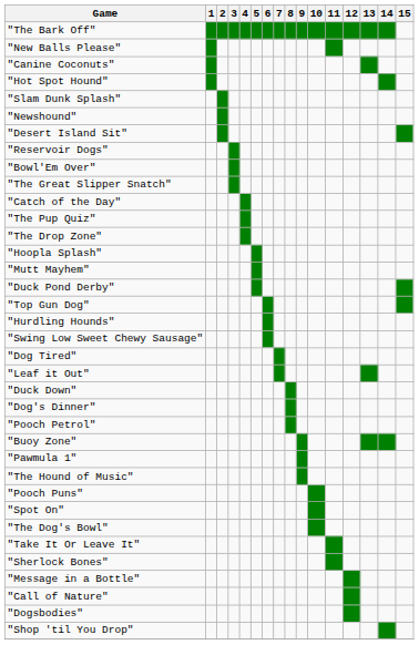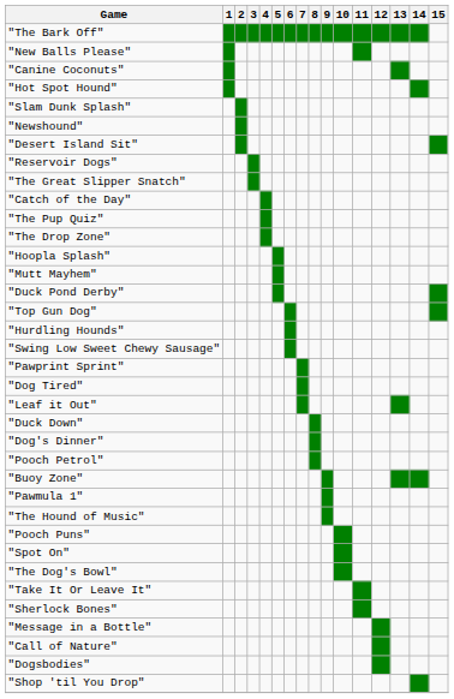 <table class="wikitable">
 <tr>
 <th>Game</th>
 <th>1</th>
 <th>2</th>
 <th>3</th>
 <th>4</th>
 <th>5</th>
 <th>6</th>
 <th>7</th>
 <th>8</th>
 <th>9</th>
 <th>10</th>
 <th>11</th>
 <th>12</th>
 <th>13</th>
 <th>14</th>
 <th>15</th>
 </tr>
 <tr>
 <td>"The Bark Off"</td>
 <td style="text-align:center; background:green"></td>
 <td style="text-align:center; background:green"></td>
 <td style="text-align:center; background:green"></td>
 <td style="text-align:center; background:green"></td>
 <td style="text-align:center; background:green"></td>
 <td style="text-align:center; background:green"></td>
 <td style="text-align:center; background:green"></td>
 <td style="text-align:center; background:green"></td>
 <td style="text-align:center; background:green"></td>
 <td style="text-align:center; background:green"></td>
 <td style="text-align:center; background:green"></td>
 <td style="text-align:center; background:green"></td>
 <td style="text-align:center; background:green"></td>
 <td style="text-align:center; background:green"></td>
 <td></td>
 </tr>
 <tr>
 <td>"New Balls Please"</td>
 <td style="text-align:center; background:green"></td>
 <td></td>
 <td></td>
 <td></td>
 <td></td>
 <td></td>
 <td></td>
 <td></td>
 <td></td>
 <td></td>
 <td style="text-align:center; background:green"></td>
 <td></td>
 <td></td>
 <td></td>
 <td></td>
 </tr>
 <tr>
 <td>"Canine Coconuts"</td>
 <td style="text-align:center; background:green"></td>
 <td></td>
 <td></td>
 <td></td>
 <td></td>
 <td></td>
 <td></td>
 <td></td>
 <td></td>
 <td></td>
 <td></td>
 <td></td>
 <td style="text-align:center; background:green"></td>
 <td></td>
 <td></td>
 </tr>
 <tr>
 <td>"Hot Spot Hound"</td>
 <td style="text-align:center; background:green"></td>
 <td></td>
 <td></td>
 <td></td>
 <td></td>
 <td></td>
 <td></td>
 <td></td>
 <td></td>
 <td></td>
 <td></td>
 <td></td>
 <td></td>
 <td style="text-align:center; background:green"></td>
 <td></td>
 </tr>
 <tr>
 <td>"Slam Dunk Splash"</td>
 <td></td>
 <td style="text-align:center; background:green"></td>
 <td></td>
 <td></td>
 <td></td>
 <td></td>
 <td></td>
 <td></td>
 <td></td>
 <td></td>
 <td></td>
 <td></td>
 <td></td>
 <td></td>
 <td></td>
 </tr>
 <tr>
 <td>"Newshound"</td>
 <td></td>
 <td style="text-align:center; background:green"></td>
 <td></td>
 <td></td>
 <td></td>
 <td></td>
 <td></td>
 <td></td>
 <td></td>
 <td></td>
 <td></td>
 <td></td>
 <td></td>
 <td></td>
 <td></td>
 </tr>
 <tr>
 <td>"Desert Island Sit"</td>
 <td></td>
 <td style="text-align:center; background:green"></td>
 <td></td>
 <td></td>
 <td></td>
 <td></td>
 <td></td>
 <td></td>
 <td></td>
 <td></td>
 <td></td>
 <td></td>
 <td></td>
 <td></td>
 <td style="text-align:center; background:green"></td>
 </tr>
 <tr>
 <td>"Reservoir Dogs"</td>
-<td></td>
-<td></td>
-<td style="text-align:center; background:green"></td>
-<td></td>
-<td></td>
-<td></td>
-<td></td>
-<td></td>
-<td></td>
-<td></td>
-<td></td>
-<td></td>
-<td></td>
-<td></td>
-<td></td>
-</tr>
-<tr>
-<td>"Bowl'Em Over"</td>
 <td></td>
 <td></td>
 <td style="text-align:center; background:green"></td>
 <td></td>
 <td></td>
 <td></td>
 <td></td>
 <td></td>
 <td></td>
 <td></td>
 <td></td>
 <td></td>
 <td></td>
 <td></td>
 <td></td>
 </tr>
 <tr>
 <td>"The Great Slipper Snatch"</td>
 <td></td>
 <td></td>
 <td style="text-align:center; background:green"></td>
 <td></td>
 <td></td>
 <td></td>
 <td></td>
 <td></td>
 <td></td>
 <td></td>
 <td></td>
 <td></td>
 <td></td>
 <td></td>
 <td></td>
 </tr>
 <tr>
 <td>"Catch of the Day"</td>
 <td></td>
 <td></td>
 <td></td>
 <td style="text-align:center; background:green"></td>
 <td></td>
 <td></td>
 <td></td>
 <td></td>
 <td></td>
 <td></td>
 <td></td>
 <td></td>
 <td></td>
 <td></td>
 <td></td>
 </tr>
 <tr>
 <td>"The Pup Quiz"</td>
 <td></td>
 <td></td>
 <td></td>
 <td style="text-align:center; background:green"></td>
 <td></td>
 <td></td>
 <td></td>
 <td></td>
 <td></td>
 <td></td>
 <td></td>
 <td></td>
 <td></td>
 <td></td>
 <td></td>
 </tr>
 <tr>
 <td>"The Drop Zone"</td>
 <td></td>
 <td></td>
 <td></td>
 <td style="text-align:center; background:green"></td>
 <td></td>
 <td></td>
 <td></td>
 <td></td>
 <td></td>
 <td></td>
 <td></td>
 <td></td>
 <td></td>
 <td></td>
 <td></td>
 </tr>
 <tr>
 <td>"Hoopla Splash"</td>
 <td></td>
 <td></td>
 <td></td>
 <td></td>
 <td style="text-align:center; background:green"></td>
 <td></td>
 <td></td>
 <td></td>
 <td></td>
 <td></td>
 <td></td>
 <td></td>
 <td></td>
 <td></td>
 <td></td>
 </tr>
 <tr>
 <td>"Mutt Mayhem"</td>
 <td></td>
 <td></td>
 <td></td>
 <td></td>
 <td style="text-align:center; background:green"></td>
 <td></td>
 <td></td>
 <td></td>
 <td></td>
 <td></td>
 <td></td>
 <td></td>
 <td></td>
 <td></td>
 <td></td>
 </tr>
 <tr>
 <td>"Duck Pond Derby"</td>
 <td></td>
 <td></td>
 <td></td>
 <td></td>
 <td style="text-align:center; background:green"></td>
 <td></td>
 <td></td>
 <td></td>
 <td></td>
 <td></td>
 <td></td>
 <td></td>
 <td></td>
 <td></td>
 <td style="text-align:center; background:green"></td>
 </tr>
 <tr>
 <td>"Top Gun Dog"</td>
 <td></td>
 <td></td>
 <td></td>
 <td></td>
 <td></td>
 <td style="text-align:center; background:green"></td>
 <td></td>
 <td></td>
 <td></td>
 <td></td>
 <td></td>
 <td></td>
 <td></td>
 <td></td>
 <td style="text-align:center; background:green"></td>
 </tr>
 <tr>
 <td>"Hurdling Hounds"</td>
 <td></td>
 <td></td>
 <td></td>
 <td></td>
 <td></td>
 <td style="text-align:center; background:green"></td>
 <td></td>
 <td></td>
 <td></td>
 <td></td>
 <td></td>
 <td></td>
 <td></td>
 <td></td>
 <td></td>
 </tr>
 <tr>
 <td>"Swing Low Sweet Chewy Sausage"</td>
 <td></td>
 <td></td>
 <td></td>
 <td></td>
 <td></td>
 <td style="text-align:center; background:green"></td>
 <td></td>
+<td></td>
+<td></td>
+<td></td>
+<td></td>
+<td></td>
+<td></td>
+<td></td>
+<td></td>
+</tr>
+<tr>
+<td>"Pawprint Sprint"</td>
+<td></td>
+<td></td>
+<td></td>
+<td></td>
+<td></td>
+<td></td>
+<td style="text-align:center; background:green"></td>
 <td></td>
 <td></td>
 <td></td>
 <td></td>
 <td></td>
 <td></td>
 <td></td>
 <td></td>
 </tr>
 <tr>
 <td>"Dog Tired"</td>
 <td></td>
 <td></td>
 <td></td>
 <td></td>
 <td></td>
 <td></td>
 <td style="text-align:center; background:green"></td>
 <td></td>
 <td></td>
 <td></td>
 <td></td>
 <td></td>
 <td></td>
 <td></td>
 <td></td>
 </tr>
 <tr>
 <td>"Leaf it Out"</td>
 <td></td>
 <td></td>
 <td></td>
 <td></td>
 <td></td>
 <td></td>
 <td style="text-align:center; background:green"></td>
 <td></td>
 <td></td>
 <td></td>
 <td></td>
 <td></td>
 <td style="text-align:center; background:green"></td>
 <td></td>
 <td></td>
 </tr>
 <tr>
 <td>"Duck Down"</td>
 <td></td>
 <td></td>
 <td></td>
 <td></td>
 <td></td>
 <td></td>
 <td></td>
 <td style="text-align:center; background:green"></td>
 <td></td>
 <td></td>
 <td></td>
 <td></td>
 <td></td>
 <td></td>
 <td></td>
 </tr>
 <tr>
 <td>"Dog's Dinner"</td>
 <td></td>
 <td></td>
 <td></td>
 <td></td>
 <td></td>
 <td></td>
 <td></td>
 <td style="text-align:center; background:green"></td>
 <td></td>
 <td></td>
 <td></td>
 <td></td>
 <td></td>
 <td></td>
 <td></td>
 </tr>
 <tr>
 <td>"Pooch Petrol"</td>
 <td></td>
 <td></td>
 <td></td>
 <td></td>
 <td></td>
 <td></td>
 <td></td>
 <td style="text-align:center; background:green"></td>
 <td></td>
 <td></td>
 <td></td>
 <td></td>
 <td></td>
 <td></td>
 <td></td>
 </tr>
 <tr>
 <td>"Buoy Zone"</td>
 <td></td>
 <td></td>
 <td></td>
 <td></td>
 <td></td>
 <td></td>
 <td></td>
 <td></td>
 <td style="text-align:center; background:green"></td>
 <td></td>
 <td></td>
 <td></td>
 <td style="text-align:center; background:green"></td>
 <td style="text-align:center; background:green"></td>
 <td></td>
 </tr>
 <tr>
 <td>"Pawmula 1"</td>
 <td></td>
 <td></td>
 <td></td>
 <td></td>
 <td></td>
 <td></td>
 <td></td>
 <td></td>
 <td style="text-align:center; background:green"></td>
 <td></td>
 <td></td>
 <td></td>
 <td></td>
 <td></td>
 <td></td>
 </tr>
 <tr>
 <td>"The Hound of Music"</td>
 <td></td>
 <td></td>
 <td></td>
 <td></td>
 <td></td>
 <td></td>
 <td></td>
 <td></td>
 <td style="text-align:center; background:green"></td>
 <td></td>
 <td></td>
 <td></td>
 <td></td>
 <td></td>
 <td></td>
 </tr>
 <tr>
 <td>"Pooch Puns"</td>
 <td></td>
 <td></td>
 <td></td>
 <td></td>
 <td></td>
 <td></td>
 <td></td>
 <td></td>
 <td></td>
 <td style="text-align:center; background:green"></td>
 <td></td>
 <td></td>
 <td></td>
 <td></td>
 <td></td>
 </tr>
 <tr>
 <td>"Spot On"</td>
 <td></td>
 <td></td>
 <td></td>
 <td></td>
 <td></td>
 <td></td>
 <td></td>
 <td></td>
 <td></td>
 <td style="text-align:center; background:green"></td>
 <td></td>
 <td></td>
 <td></td>
 <td></td>
 <td></td>
 </tr>
 <tr>
 <td>"The Dog's Bowl"</td>
 <td></td>
 <td></td>
 <td></td>
 <td></td>
 <td></td>
 <td></td>
 <td></td>
 <td></td>
 <td></td>
 <td style="text-align:center; background:green"></td>
 <td></td>
 <td></td>
 <td></td>
 <td></td>
 <td></td>
 </tr>
 <tr>
 <td>"Take It Or Leave It"</td>
 <td></td>
 <td></td>
 <td></td>
 <td></td>
 <td></td>
 <td></td>
 <td></td>
 <td></td>
 <td></td>
 <td></td>
 <td style="text-align:center; background:green"></td>
 <td></td>
 <td></td>
 <td></td>
 <td></td>
 </tr>
 <tr>
 <td>"Sherlock Bones"</td>
 <td></td>
 <td></td>
 <td></td>
 <td></td>
 <td></td>
 <td></td>
 <td></td>
 <td></td>
 <td></td>
 <td></td>
 <td style="text-align:center; background:green"></td>
 <td></td>
 <td></td>
 <td></td>
 <td></td>
 </tr>
 <tr>
 <td>"Message in a Bottle"</td>
 <td></td>
 <td></td>
 <td></td>
 <td></td>
 <td></td>
 <td></td>
 <td></td>
 <td></td>
 <td></td>
 <td></td>
 <td></td>
 <td style="text-align:center; background:green"></td>
 <td></td>
 <td></td>
 <td></td>
 </tr>
 <tr>
 <td>"Call of Nature"</td>
 <td></td>
 <td></td>
 <td></td>
 <td></td>
 <td></td>
 <td></td>
 <td></td>
 <td></td>
 <td></td>
 <td></td>
 <td></td>
 <td style="text-align:center; background:green"></td>
 <td></td>
 <td></td>
 <td></td>
 </tr>
 <tr>
 <td>"Dogsbodies"</td>
 <td></td>
 <td></td>
 <td></td>
 <td></td>
 <td></td>
 <td></td>
 <td></td>
 <td></td>
 <td></td>
 <td></td>
 <td></td>
 <td style="text-align:center; background:green"></td>
 <td></td>
 <td></td>
 <td></td>
 </tr>
 <tr>
 <td>"Shop 'til You Drop"</td>
 <td></td>
 <td></td>
 <td></td>
 <td></td>
 <td></td>
 <td></td>
 <td></td>
 <td></td>
 <td></td>
 <td></td>
 <td></td>
 <td></td>
 <td></td>
 <td style="text-align:center; background:green"></td>
 <td></td>
 </tr>
 <tr>
 </tr>
 </table>
